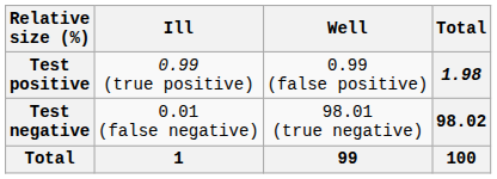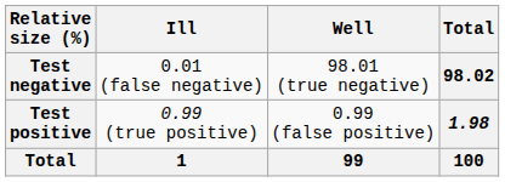 <table class="floatright wikitable" style="text-align:center;">
 <tr>
 <th>Relative<br>size (%)</th>
 <th>Ill</th>
 <th>Well</th>
 <th>Total</th>
 </tr>
 <tr>
+<th>Test<br>negative</th>
+<td>0.01<br>(false negative)</td>
+<td>98.01<br>(true negative)</td>
+<th>98.02</th>
+</tr>
+<tr>
 <th>Test<br>positive</th>
 <td><em>0.99</em><br>(true positive)</td>
 <td>0.99<br>(false positive)</td>
 <th><em>1.98</em></th>
-</tr>
-<tr>
-<th>Test<br>negative</th>
-<td>0.01<br>(false negative)</td>
-<td>98.01<br>(true negative)</td>
-<th>98.02</th>
 </tr>
 <tr>
 <th>Total</th>
 <th>1</th>
 <th>99</th>
 <th>100</th>
 </tr>
 </table>
